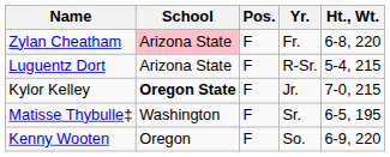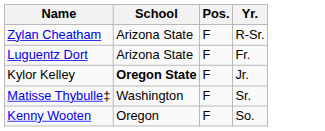 <table class="wikitable">
 <tr>
 <th>Name</th>
 <th>School</th>
 <th>Pos.</th>
 <th>Yr.</th>
-<th>Ht., Wt.</th>
 </tr>
 <tr>
 <td><a href='#'>Zylan Cheatham</a></td>
-<td style="background: pink;">Arizona State</td>
+<td>Arizona State</td>
 <td>F</td>
-<td>Fr.</td>
-<td>6-8, 220</td>
+<td>R-Sr.</td>
 </tr>
 <tr>
 <td><a href='#'>Luguentz Dort</a></td>
 <td>Arizona State</td>
 <td>F</td>
-<td>R-Sr.</td>
-<td>5-4, 215</td>
+<td>Fr.</td>
 </tr>
 <tr>
 <td>Kylor Kelley</td>
 <td><strong>Oregon State</strong></td>
 <td>F</td>
 <td>Jr.</td>
-<td>7-0, 215</td>
 </tr>
 <tr>
 <td><a href='#'>Matisse Thybulle</a>‡</td>
 <td>Washington</td>
 <td>F</td>
 <td>Sr.</td>
-<td>6-5, 195</td>
 </tr>
 <tr>
 <td><a href='#'>Kenny Wooten</a></td>
 <td>Oregon</td>
 <td>F</td>
 <td>So.</td>
-<td>6-9, 220</td>
 </tr>
 </table>
